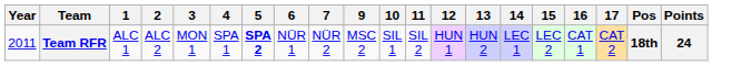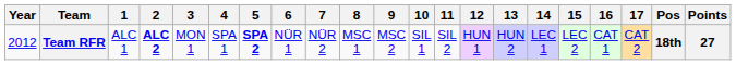 <table class="wikitable" style="text-align:center; font-size:85%">
 <tr>
 <th>Year</th>
 <th>Team</th>
 <th>1</th>
 <th>2</th>
 <th>3</th>
 <th>4</th>
 <th>5</th>
 <th>6</th>
 <th>7</th>
+<th>8</th>
 <th>9</th>
 <th>10</th>
 <th>11</th>
 <th>12</th>
 <th>13</th>
 <th>14</th>
 <th>15</th>
 <th>16</th>
 <th>17</th>
 <th>Pos</th>
 <th>Points</th>
 </tr>
 <tr>
-<td><a href='#'>2011</a></td>
+<td><a href='#'>2012</a></td>
 <th nowrap><a href='#'>Team RFR</a></th>
 <td><a href='#'>ALC<br>1</a></td>
-<td><a href='#'>ALC<br>2</a></td>
+<td><strong><a href='#'>ALC<br>2</a></strong></td>
 <td><a href='#'>MON<br>1</a></td>
 <td><a href='#'>SPA<br>1</a></td>
 <td><strong><a href='#'>SPA<br>2</a></strong></td>
 <td><a href='#'>NÜR<br>1</a></td>
 <td><a href='#'>NÜR<br>2</a></td>
+<td><a href='#'>MSC<br>1</a></td>
 <td><a href='#'>MSC<br>2</a></td>
 <td><a href='#'>SIL<br>1</a></td>
 <td><a href='#'>SIL<br>2</a></td>
 <td style="background:#EFCFFF;"><a href='#'>HUN<br>1</a><br></td>
 <td style="background:#CFCFFF;"><a href='#'>HUN<br>2</a><br></td>
 <td style="background:#CFCFFF;"><a href='#'>LEC<br>1</a><br></td>
 <td style="background:#DFFFDF;"><a href='#'>LEC<br>2</a><br></td>
 <td style="background:#DFFFDF;"><a href='#'>CAT<br>1</a><br></td>
 <td style="background:#FFDF9F;"><a href='#'>CAT<br>2</a><br></td>
 <th>18th</th>
-<th>24</th>
+<th>27</th>
 </tr>
 </table>
